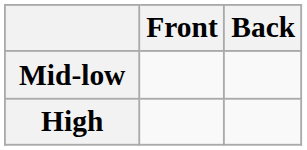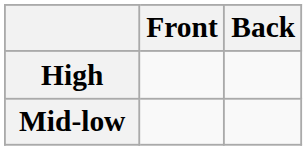 <table class="wikitable">
 <tr>
 <th> </th>
 <th align="center">Front</th>
 <th align="center">Back</th>
 </tr>
 <tr>
+<th> <strong>High</strong> </th>
+<td align="center"></td>
+<td align="center"></td>
+</tr>
+<tr>
 <th> <strong>Mid-low</strong> </th>
 <td align="center"></td>
 <td align="center"></td>
 </tr>
-<tr>
-<th> <strong>High</strong> </th>
-<td align="center"></td>
-<td align="center"></td>
-</tr>
 </table>
